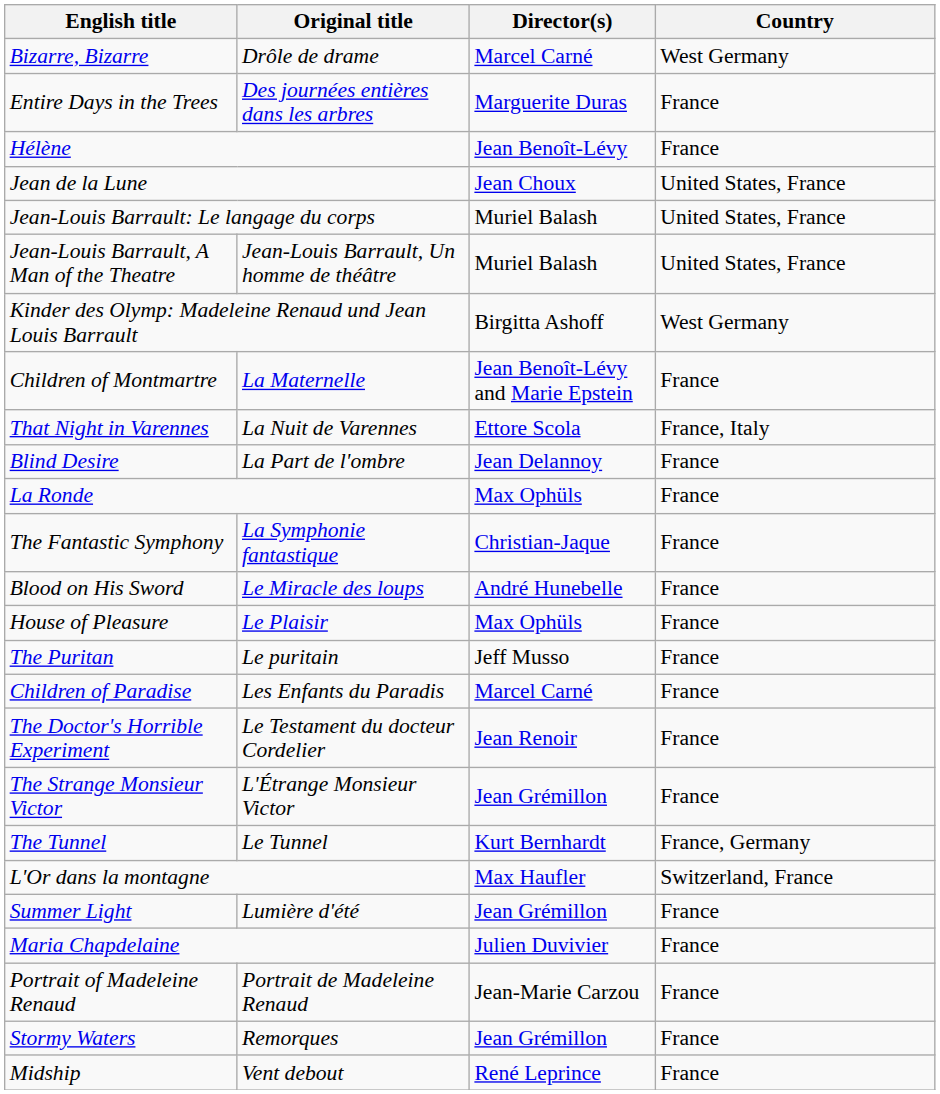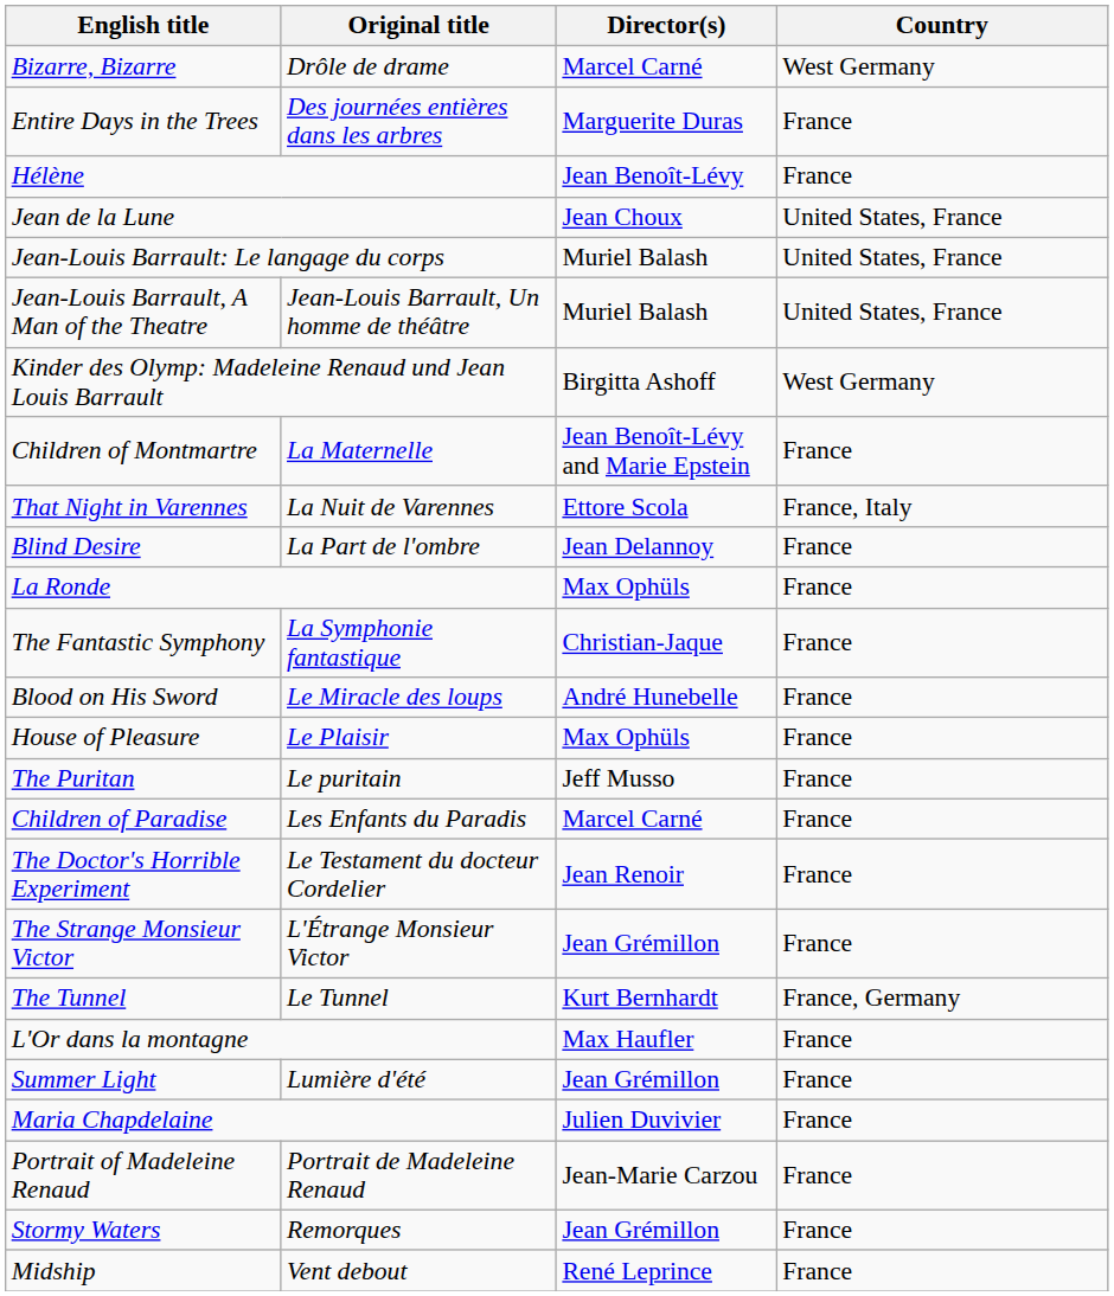 <table class="wikitable" width="78%" cellpadding="5">
 <tr>
 <th width="25%">English title</th>
 <th width="25%">Original title</th>
 <th width="20%">Director(s)</th>
 <th width="30%">Country</th>
 </tr>
 <tr>
 <td><em><a href='#'>Bizarre, Bizarre</a></em></td>
 <td><em>Drôle de drame</em></td>
 <td><a href='#'>Marcel Carné</a></td>
 <td>West Germany</td>
 </tr>
 <tr>
 <td><em>Entire Days in the Trees</em></td>
 <td><em><a href='#'>Des journées entières dans les arbres</a></em></td>
 <td><a href='#'>Marguerite Duras</a></td>
 <td>France</td>
 </tr>
 <tr>
 <td colspan="2"><em><a href='#'>Hélène</a></em></td>
 <td><a href='#'>Jean Benoît-Lévy</a></td>
 <td>France</td>
 </tr>
 <tr>
 <td colspan="2"><em>Jean de la Lune</em></td>
 <td><a href='#'>Jean Choux</a></td>
 <td>United States, France</td>
 </tr>
 <tr>
 <td colspan="2"><em>Jean-Louis Barrault: Le langage du corps</em></td>
 <td>Muriel Balash</td>
 <td>United States, France</td>
 </tr>
 <tr>
 <td><em>Jean-Louis Barrault, A Man of the Theatre</em></td>
 <td><em>Jean-Louis Barrault, Un homme de théâtre</em></td>
 <td>Muriel Balash</td>
 <td>United States, France</td>
 </tr>
 <tr>
 <td colspan="2"><em>Kinder des Olymp: Madeleine Renaud und Jean Louis Barrault</em></td>
 <td>Birgitta Ashoff</td>
 <td>West Germany</td>
 </tr>
 <tr>
 <td><em>Children of Montmartre</em></td>
 <td><em><a href='#'>La Maternelle</a></em></td>
 <td><a href='#'>Jean Benoît-Lévy</a> and <a href='#'>Marie Epstein</a></td>
 <td>France</td>
 </tr>
 <tr>
 <td><em><a href='#'>That Night in Varennes</a></em></td>
 <td><em>La Nuit de Varennes</em></td>
 <td><a href='#'>Ettore Scola</a></td>
 <td>France, Italy</td>
 </tr>
 <tr>
 <td><em><a href='#'>Blind Desire</a></em></td>
 <td><em>La Part de l'ombre</em></td>
 <td><a href='#'>Jean Delannoy</a></td>
 <td>France</td>
 </tr>
 <tr>
 <td colspan="2"><em><a href='#'>La Ronde</a></em></td>
 <td><a href='#'>Max Ophüls</a></td>
 <td>France</td>
 </tr>
 <tr>
 <td><em>The Fantastic Symphony</em></td>
 <td><em><a href='#'>La Symphonie fantastique</a></em></td>
 <td><a href='#'>Christian-Jaque</a></td>
 <td>France</td>
 </tr>
 <tr>
 <td><em>Blood on His Sword</em></td>
 <td><em><a href='#'>Le Miracle des loups</a></em></td>
 <td><a href='#'>André Hunebelle</a></td>
 <td>France</td>
 </tr>
 <tr>
 <td><em>House of Pleasure</em></td>
 <td><em><a href='#'>Le Plaisir</a></em></td>
 <td><a href='#'>Max Ophüls</a></td>
 <td>France</td>
 </tr>
 <tr>
 <td><em><a href='#'>The Puritan</a></em></td>
 <td><em>Le puritain</em></td>
 <td>Jeff Musso</td>
 <td>France</td>
 </tr>
 <tr>
 <td><em><a href='#'>Children of Paradise</a></em></td>
 <td><em>Les Enfants du Paradis</em></td>
 <td><a href='#'>Marcel Carné</a></td>
 <td>France</td>
 </tr>
 <tr>
 <td><em><a href='#'>The Doctor's Horrible Experiment</a></em></td>
 <td><em>Le Testament du docteur Cordelier</em></td>
 <td><a href='#'>Jean Renoir</a></td>
 <td>France</td>
 </tr>
 <tr>
 <td><em><a href='#'>The Strange Monsieur Victor</a></em></td>
 <td><em>L'Étrange Monsieur Victor</em></td>
 <td><a href='#'>Jean Grémillon</a></td>
 <td>France</td>
 </tr>
 <tr>
 <td><em><a href='#'>The Tunnel</a></em></td>
 <td><em>Le Tunnel</em></td>
 <td><a href='#'>Kurt Bernhardt</a></td>
 <td>France, Germany</td>
 </tr>
 <tr>
 <td colspan="2"><em>L'Or dans la montagne</em></td>
 <td><a href='#'>Max Haufler</a></td>
-<td>Switzerland, France</td>
+<td>France</td>
 </tr>
 <tr>
 <td><em><a href='#'>Summer Light</a></em></td>
 <td><em>Lumière d'été</em></td>
 <td><a href='#'>Jean Grémillon</a></td>
 <td>France</td>
 </tr>
 <tr>
 <td colspan="2"><em><a href='#'>Maria Chapdelaine</a></em></td>
 <td><a href='#'>Julien Duvivier</a></td>
 <td>France</td>
 </tr>
 <tr>
 <td><em>Portrait of Madeleine Renaud</em></td>
 <td><em>Portrait de Madeleine Renaud</em></td>
 <td>Jean-Marie Carzou</td>
 <td>France</td>
 </tr>
 <tr>
 <td><em><a href='#'>Stormy Waters</a></em></td>
 <td><em>Remorques</em></td>
 <td><a href='#'>Jean Grémillon</a></td>
 <td>France</td>
 </tr>
 <tr>
 <td><em>Midship</em></td>
 <td><em>Vent debout</em></td>
 <td><a href='#'>René Leprince</a></td>
 <td>France</td>
 </tr>
 </table>
